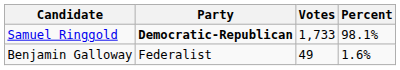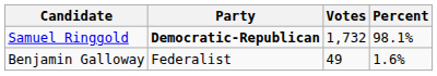 <table class=wikitable>
 <tr>
 <th>Candidate</th>
 <th>Party</th>
 <th>Votes</th>
 <th>Percent</th>
 </tr>
 <tr>
 <td><a href='#'>Samuel Ringgold</a></td>
 <td><strong>Democratic-Republican</strong></td>
-<td>1,733</td>
+<td>1,732</td>
 <td>98.1%</td>
 </tr>
 <tr>
 <td>Benjamin Galloway</td>
 <td>Federalist</td>
 <td>49</td>
 <td>1.6%</td>
 </tr>
 </table>
